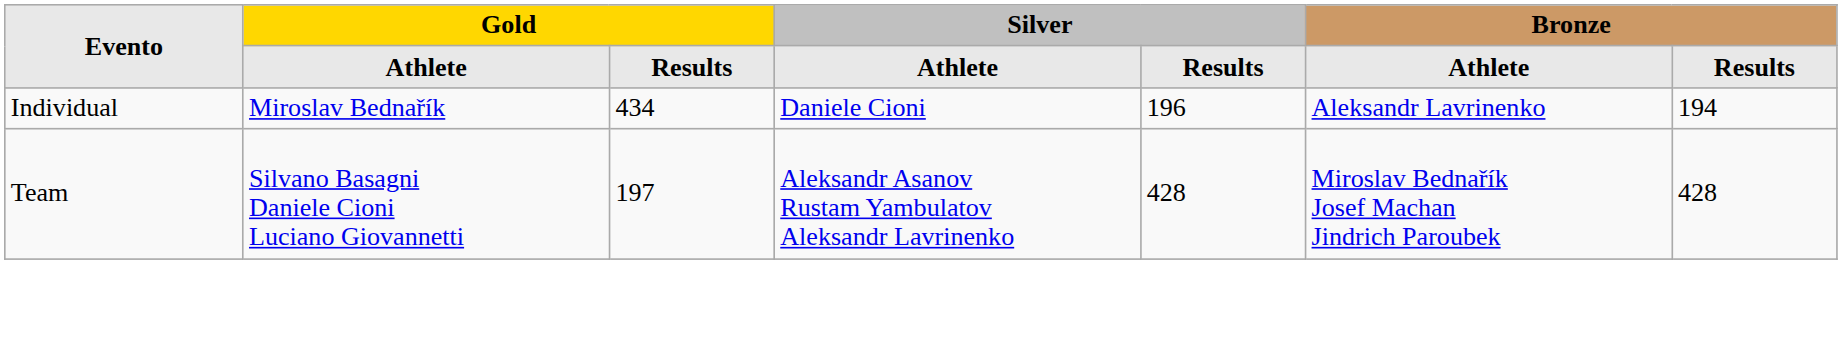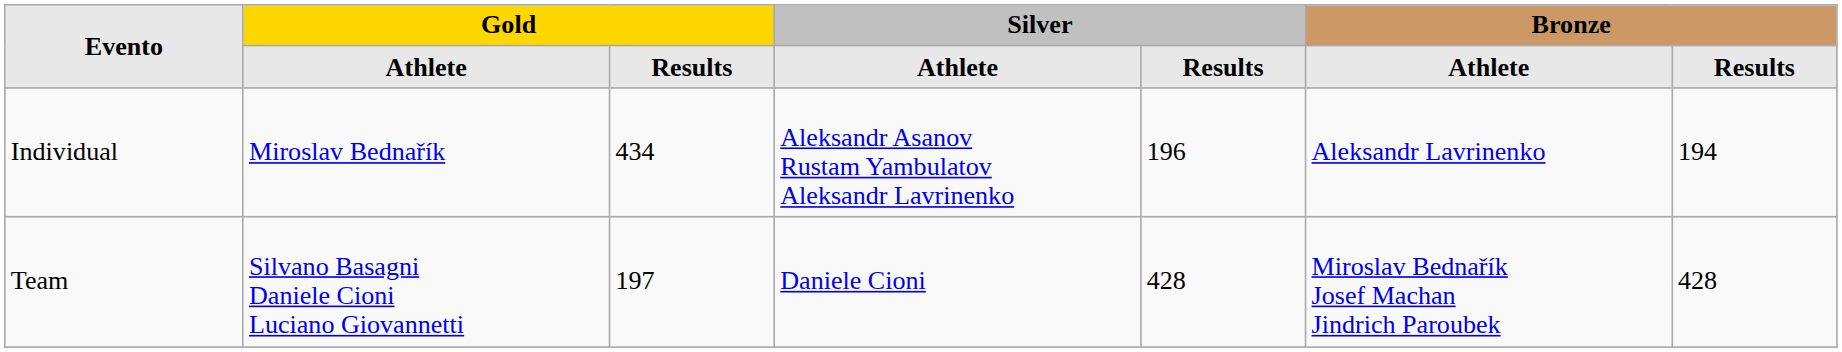 <table class="wikitable" style="font-size:100%;width:89%;">
 <tr align=center>
 <td bgcolor=#E8E8E8 rowspan=2 width=13%><strong>Evento</strong></td>
 <td bgcolor=gold colspan=2 width=29%><strong>Gold</strong></td>
 <td bgcolor=silver colspan=2 width=29%><strong>Silver</strong></td>
 <td bgcolor=#CC9966 colspan=2 width=29%><strong>Bronze</strong></td>
 </tr>
 <tr align=center bgcolor=#E8E8E8>
 <td width=20%><strong>Athlete</strong></td>
 <td width=9%><strong>Results</strong></td>
 <td width=20%><strong>Athlete</strong></td>
 <td width=9%><strong>Results</strong></td>
 <td width=20%><strong>Athlete</strong></td>
 <td width=9%><strong>Results</strong></td>
 </tr>
 <tr>
 <td>Individual</td>
 <td> <a href='#'>Miroslav Bednařík</a></td>
 <td>434</td>
-<td> <a href='#'>Daniele Cioni</a></td>
+<td><br><a href='#'>Aleksandr Asanov</a><br><a href='#'>Rustam Yambulatov</a><br><a href='#'>Aleksandr Lavrinenko</a></td>
 <td>196</td>
 <td> <a href='#'>Aleksandr Lavrinenko</a></td>
 <td>194</td>
 </tr>
 <tr>
 <td>Team</td>
 <td><br><a href='#'>Silvano Basagni</a><br><a href='#'>Daniele Cioni</a><br><a href='#'>Luciano Giovannetti</a></td>
 <td>197</td>
-<td><br><a href='#'>Aleksandr Asanov</a><br><a href='#'>Rustam Yambulatov</a><br><a href='#'>Aleksandr Lavrinenko</a></td>
+<td> <a href='#'>Daniele Cioni</a></td>
 <td>428</td>
 <td><br><a href='#'>Miroslav Bednařík</a><br><a href='#'>Josef Machan</a><br><a href='#'>Jindrich Paroubek</a></td>
 <td>428</td>
 </tr>
 </table>
